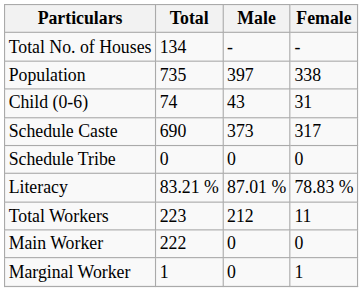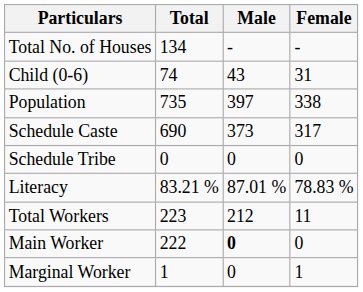 <table class="wikitable sortable">
 <tr>
 <th>Particulars</th>
 <th>Total</th>
 <th>Male</th>
 <th>Female</th>
 </tr>
 <tr>
 <td>Total No. of Houses</td>
 <td>134</td>
 <td>-</td>
 <td>-</td>
 </tr>
 <tr>
+<td>Child (0-6)</td>
+<td>74</td>
+<td>43</td>
+<td>31</td>
+</tr>
+<tr>
 <td>Population</td>
 <td>735</td>
 <td>397</td>
 <td>338</td>
-</tr>
-<tr>
-<td>Child (0-6)</td>
-<td>74</td>
-<td>43</td>
-<td>31</td>
 </tr>
 <tr>
 <td>Schedule Caste</td>
 <td>690</td>
 <td>373</td>
 <td>317</td>
 </tr>
 <tr>
 <td>Schedule Tribe</td>
 <td>0</td>
 <td>0</td>
 <td>0</td>
 </tr>
 <tr>
 <td>Literacy</td>
 <td>83.21 %</td>
 <td>87.01 %</td>
 <td>78.83 %</td>
 </tr>
 <tr>
 <td>Total Workers</td>
 <td>223</td>
 <td>212</td>
 <td>11</td>
 </tr>
 <tr>
 <td>Main Worker</td>
 <td>222</td>
-<td>0</td>
+<td><strong>0</strong></td>
 <td>0</td>
 </tr>
 <tr>
 <td>Marginal Worker</td>
 <td>1</td>
 <td>0</td>
 <td>1</td>
 </tr>
 <tr>
 </tr>
 </table>
